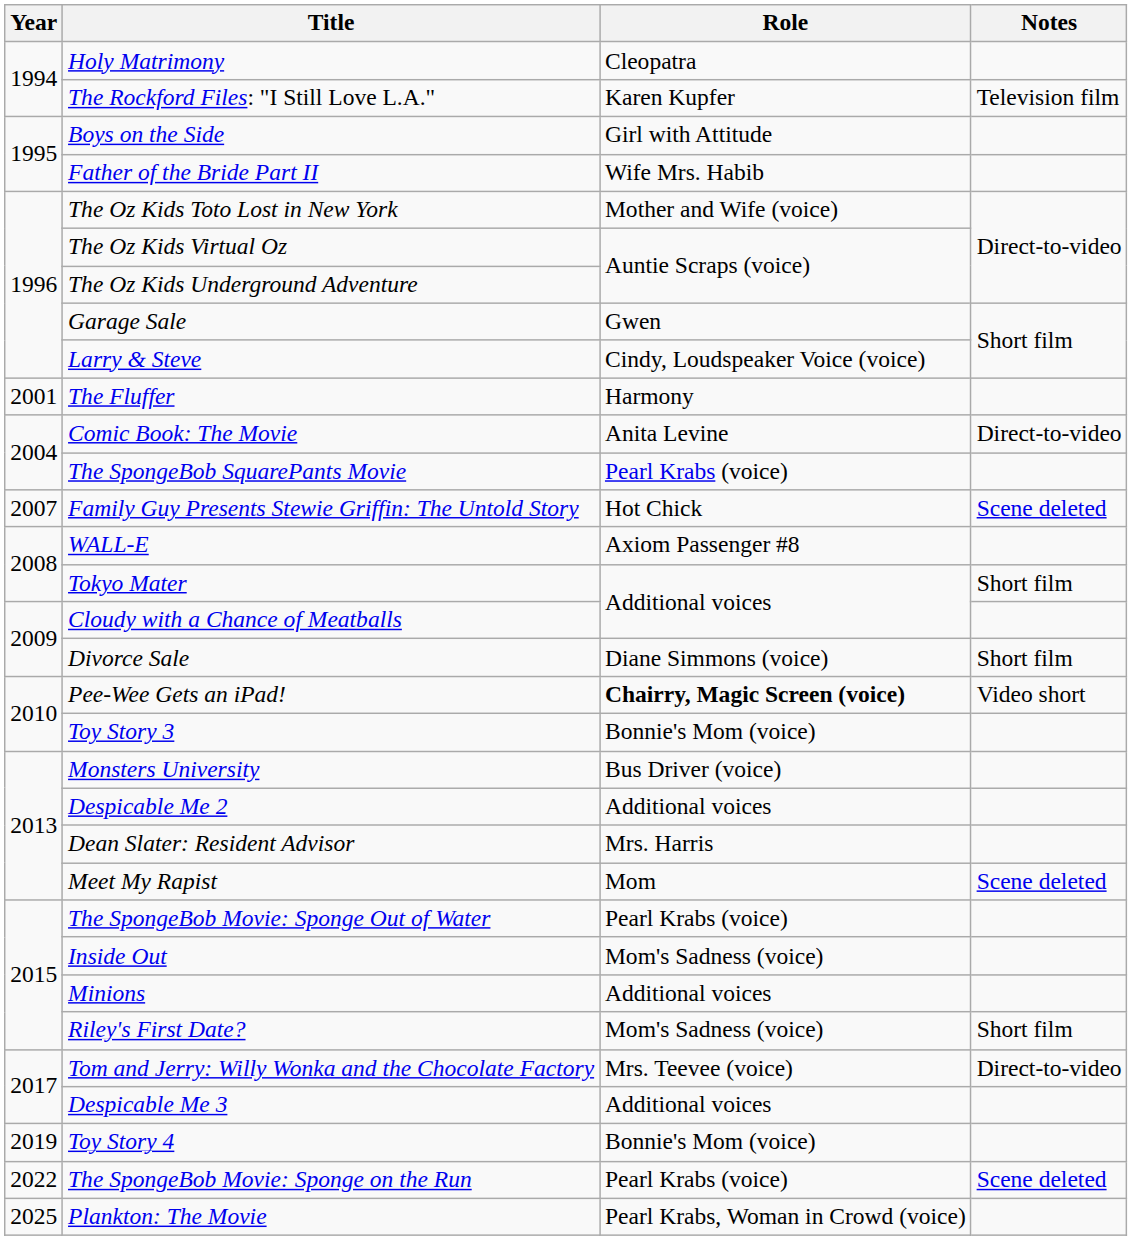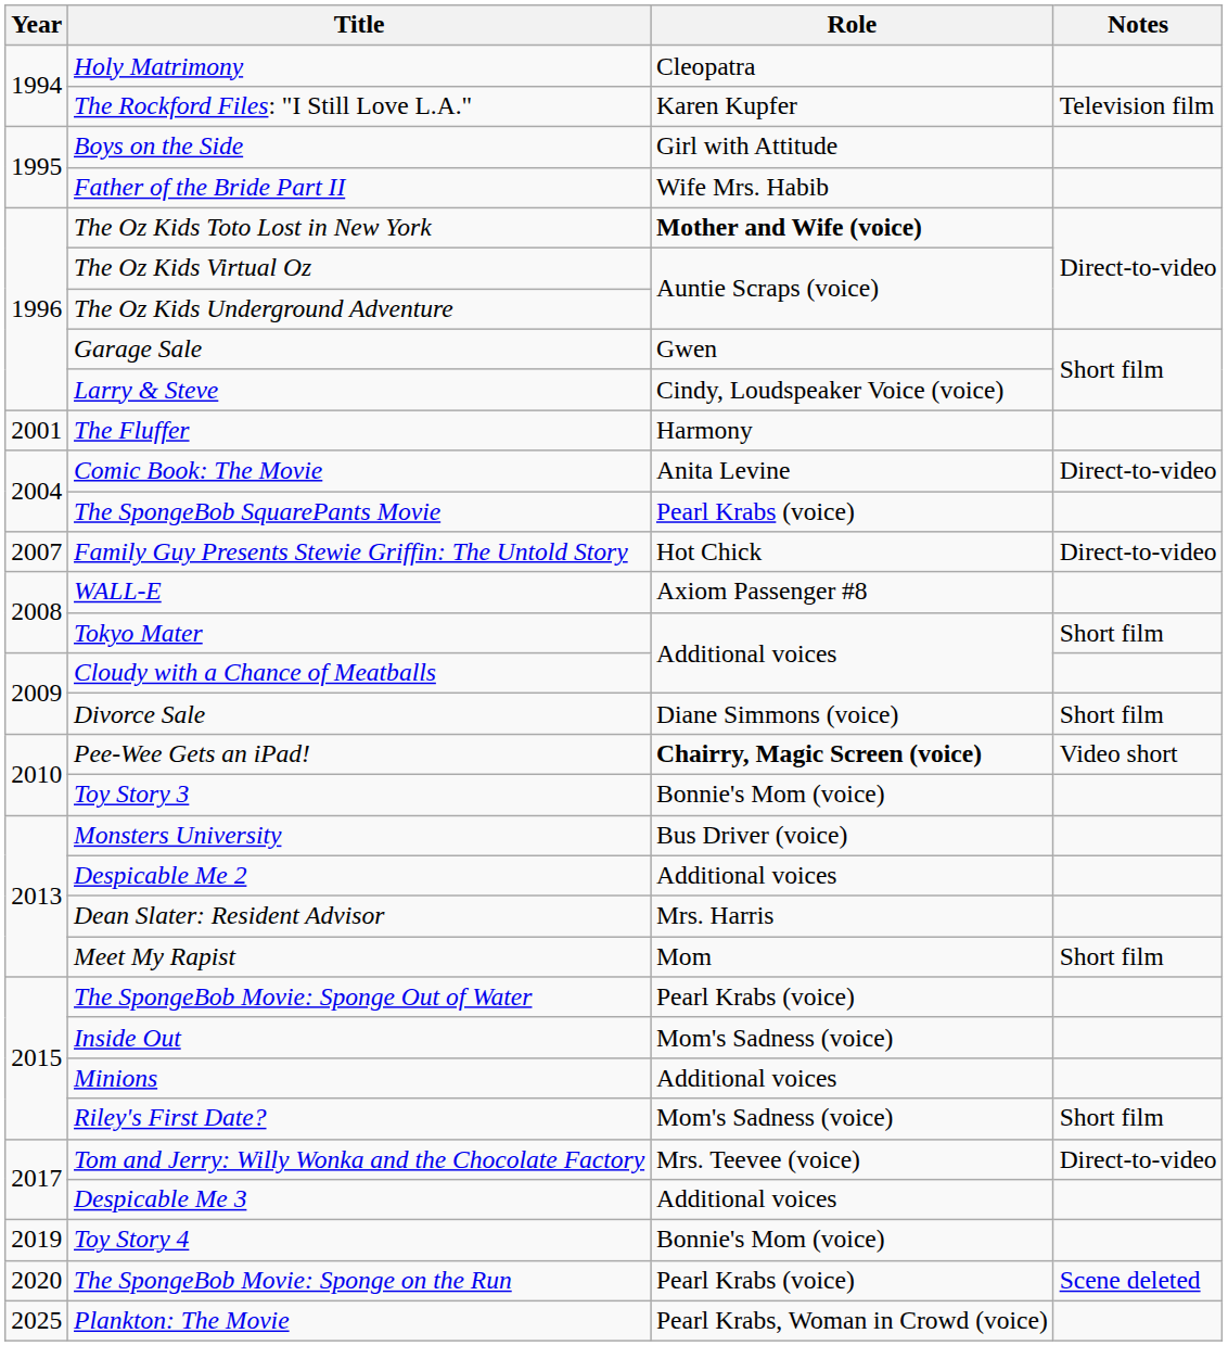 <table class="wikitable sortable">
 <tr>
 <th>Year</th>
 <th>Title</th>
 <th>Role</th>
 <th>Notes</th>
 </tr>
 <tr>
 <td rowspan="2">1994</td>
 <td><em><a href='#'>Holy Matrimony</a></em></td>
 <td>Cleopatra</td>
 <td></td>
 </tr>
 <tr>
 <td><em><a href='#'>The Rockford Files</a></em>: "I Still Love L.A."</td>
 <td>Karen Kupfer</td>
 <td>Television film</td>
 </tr>
 <tr>
 <td rowspan="2">1995</td>
 <td><em><a href='#'>Boys on the Side</a></em></td>
 <td>Girl with Attitude</td>
 <td></td>
 </tr>
 <tr>
 <td><em><a href='#'>Father of the Bride Part II</a></em></td>
 <td>Wife Mrs. Habib</td>
 <td></td>
 </tr>
 <tr>
 <td rowspan="5">1996</td>
 <td><em>The Oz Kids Toto Lost in New York</em></td>
-<td>Mother and Wife (voice)</td>
+<td><strong>Mother and Wife (voice)</strong></td>
 <td rowspan="3">Direct-to-video</td>
 </tr>
 <tr>
 <td><em>The Oz Kids Virtual Oz</em></td>
 <td rowspan="2">Auntie Scraps (voice)</td>
 </tr>
 <tr>
 <td><em>The Oz Kids Underground Adventure</em></td>
 </tr>
 <tr>
 <td><em>Garage Sale</em></td>
 <td>Gwen</td>
 <td rowspan="2">Short film</td>
 </tr>
 <tr>
 <td><em><a href='#'>Larry & Steve</a></em></td>
 <td>Cindy, Loudspeaker Voice (voice)</td>
 </tr>
 <tr>
 <td>2001</td>
 <td><em><a href='#'>The Fluffer</a></em></td>
 <td>Harmony</td>
 <td></td>
 </tr>
 <tr>
 <td rowspan="2">2004</td>
 <td><em><a href='#'>Comic Book: The Movie</a></em></td>
 <td>Anita Levine</td>
 <td>Direct-to-video</td>
 </tr>
 <tr>
 <td><em><a href='#'>The SpongeBob SquarePants Movie</a></em></td>
 <td><a href='#'>Pearl Krabs</a> (voice)</td>
 <td></td>
 </tr>
 <tr>
 <td>2007</td>
 <td><em><a href='#'>Family Guy Presents Stewie Griffin: The Untold Story</a></em></td>
 <td>Hot Chick</td>
-<td><a href='#'>Scene deleted</a></td>
+<td>Direct-to-video</td>
 </tr>
 <tr>
 <td rowspan="2">2008</td>
 <td><em><a href='#'>WALL-E</a></em></td>
 <td>Axiom Passenger #8</td>
 <td></td>
 </tr>
 <tr>
 <td><em><a href='#'>Tokyo Mater</a></em></td>
 <td rowspan="2">Additional voices</td>
 <td>Short film</td>
 </tr>
 <tr>
 <td rowspan="2">2009</td>
 <td><em><a href='#'>Cloudy with a Chance of Meatballs</a></em></td>
 <td></td>
 </tr>
 <tr>
 <td><em>Divorce Sale</em></td>
 <td>Diane Simmons (voice)</td>
 <td>Short film</td>
 </tr>
 <tr>
 <td rowspan="2">2010</td>
 <td><em>Pee-Wee Gets an iPad!</em></td>
 <td><strong>Chairry, Magic Screen (voice)</strong></td>
 <td>Video short</td>
 </tr>
 <tr>
 <td><em><a href='#'>Toy Story 3</a></em></td>
 <td>Bonnie's Mom (voice)</td>
 <td></td>
 </tr>
 <tr>
 <td rowspan="4">2013</td>
 <td><em><a href='#'>Monsters University</a></em></td>
 <td>Bus Driver (voice)</td>
 <td></td>
 </tr>
 <tr>
 <td><em><a href='#'>Despicable Me 2</a></em></td>
 <td>Additional voices</td>
 <td></td>
 </tr>
 <tr>
 <td><em>Dean Slater: Resident Advisor</em></td>
 <td>Mrs. Harris</td>
 <td></td>
 </tr>
 <tr>
 <td><em>Meet My Rapist</em></td>
 <td>Mom</td>
-<td><a href='#'>Scene deleted</a></td>
+<td>Short film</td>
 </tr>
 <tr>
 <td rowspan="4">2015</td>
 <td><em><a href='#'>The SpongeBob Movie: Sponge Out of Water</a></em></td>
 <td>Pearl Krabs (voice)</td>
 <td></td>
 </tr>
 <tr>
 <td><em><a href='#'>Inside Out</a></em></td>
 <td>Mom's Sadness (voice)</td>
 <td></td>
 </tr>
 <tr>
 <td><em><a href='#'>Minions</a></em></td>
 <td>Additional voices</td>
 <td></td>
 </tr>
 <tr>
 <td><em><a href='#'>Riley's First Date?</a></em></td>
 <td>Mom's Sadness (voice)</td>
 <td>Short film</td>
 </tr>
 <tr>
 <td rowspan="2">2017</td>
 <td><em><a href='#'>Tom and Jerry: Willy Wonka and the Chocolate Factory</a></em></td>
 <td>Mrs. Teevee (voice)</td>
 <td>Direct-to-video</td>
 </tr>
 <tr>
 <td><em><a href='#'>Despicable Me 3</a></em></td>
 <td>Additional voices</td>
 <td></td>
 </tr>
 <tr>
 <td>2019</td>
 <td><em><a href='#'>Toy Story 4</a></em></td>
 <td>Bonnie's Mom (voice)</td>
 <td></td>
 </tr>
 <tr>
-<td>2022</td>
+<td>2020</td>
 <td><em><a href='#'>The SpongeBob Movie: Sponge on the Run</a></em></td>
 <td>Pearl Krabs (voice)</td>
 <td><a href='#'>Scene deleted</a></td>
 </tr>
 <tr>
 <td>2025</td>
 <td><em><a href='#'>Plankton: The Movie</a></em></td>
 <td>Pearl Krabs, Woman in Crowd (voice)</td>
 <td></td>
 </tr>
 </table>
